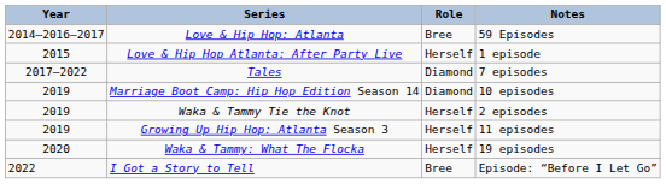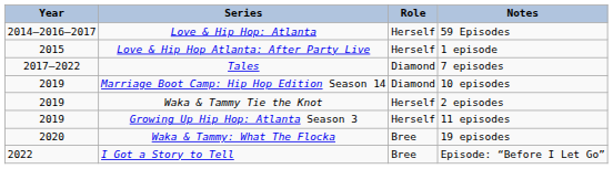 <table class="wikitable" style="font-size:90%">
 <tr style="text-align:center;">
 <th style="background:#B0C4DE;">Year</th>
 <th style="background:#B0C4DE;">Series</th>
 <th style="background:#B0C4DE;">Role</th>
 <th style="background:#B0C4DE;">Notes</th>
 </tr>
 <tr>
 <td style="text-align:center;">2014—2016–2017</td>
 <td style="text-align:center;"><em><a href='#'>Love & Hip Hop: Atlanta</a></em></td>
-<td>Bree</td>
+<td>Herself</td>
 <td>59 Episodes</td>
 </tr>
 <tr>
 <td style= "text-align:center;">2015</td>
 <td style= "text-align:center;"><em><a href='#'>Love & Hip Hop Atlanta: After Party Live</a></em></td>
 <td>Herself</td>
 <td>1 episode</td>
 </tr>
 <tr>
 <td style= "text-align:center;">2017–2022</td>
 <td style= "text-align:center;"><em><a href='#'>Tales</a></em></td>
 <td>Diamond</td>
 <td>7 episodes</td>
 </tr>
 <tr>
 <td style= "text-align:center;">2019</td>
 <td style= "text-align:center;"><em><a href='#'>Marriage Boot Camp: Hip Hop Edition</a></em> Season 14</td>
 <td>Diamond</td>
 <td>10 episodes</td>
 </tr>
 <tr>
 <td style= "text-align:center;">2019</td>
 <td style= "text-align:center;"><em>Waka & Tammy Tie the Knot</em></td>
 <td>Herself</td>
 <td>2 episodes</td>
 </tr>
 <tr>
 <td style= "text-align:center;">2019</td>
 <td style= "text-align:center;"><em><a href='#'>Growing Up Hip Hop: Atlanta</a></em> Season 3</td>
 <td>Herself</td>
 <td>11 episodes</td>
 </tr>
 <tr>
 <td style= "text-align:center;">2020</td>
 <td style= "text-align:center;"><em><a href='#'>Waka & Tammy: What The Flocka</a></em></td>
-<td>Herself</td>
+<td>Bree</td>
 <td>19 episodes</td>
 </tr>
 <tr>
 <td>2022</td>
 <td><em><a href='#'>I Got a Story to Tell</a></em></td>
 <td>Bree</td>
 <td>Episode: “Before I Let Go”</td>
 </tr>
 </table>
